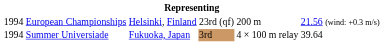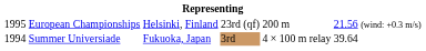 <table>
 <tr>
 <th colspan="6">Representing </th>
 </tr>
 <tr>
-<td>1994</td>
+<td>1995</td>
 <td><a href='#'>European Championships</a></td>
 <td><a href='#'>Helsinki</a>, <a href='#'>Finland</a></td>
 <td>23rd (qf)</td>
 <td>200 m</td>
 <td><a href='#'>21.56</a> <small>(wind: +0.3 m/s)</small></td>
 </tr>
 <tr>
 <td>1994</td>
 <td><a href='#'>Summer Universiade</a></td>
 <td><a href='#'>Fukuoka, Japan</a></td>
 <td bgcolor=cc9966>3rd</td>
 <td>4 × 100 m relay</td>
 <td>39.64 </td>
 </tr>
 </table>
